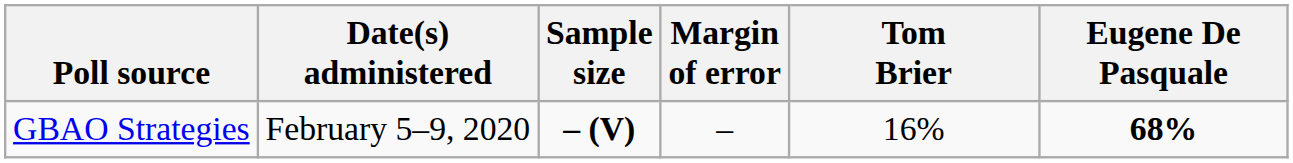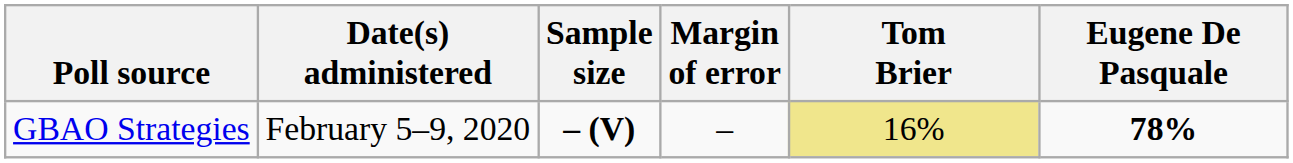 <table class="wikitable" style="font-size:90%;text-align:center;">
 <tr valign=bottom>
 <th>Poll source</th>
 <th>Date(s)<br>administered</th>
 <th>Sample<br>size</th>
 <th>Margin<br>of error</th>
 <th style="width:100px;">Tom<br>Brier</th>
 <th style="width:100px;">Eugene De<br>Pasquale</th>
 </tr>
 <tr>
 <td style="text-align:left;"><a href='#'>GBAO Strategies</a></td>
 <td>February 5–9, 2020</td>
 <td><strong>– (V)</strong></td>
 <td>–</td>
-<td>16%</td>
-<td><strong>68%</strong></td>
+<td style="background: khaki;">16%</td>
+<td><strong>78%</strong></td>
 </tr>
 </table>
